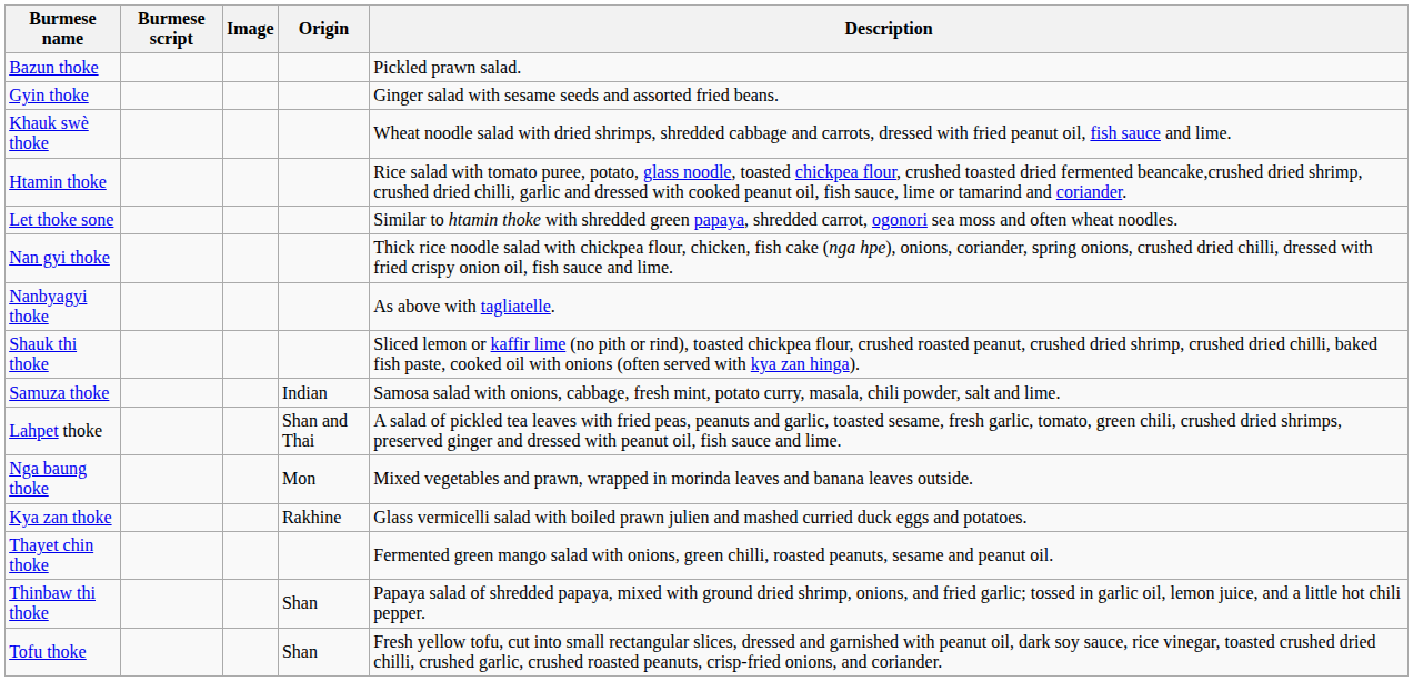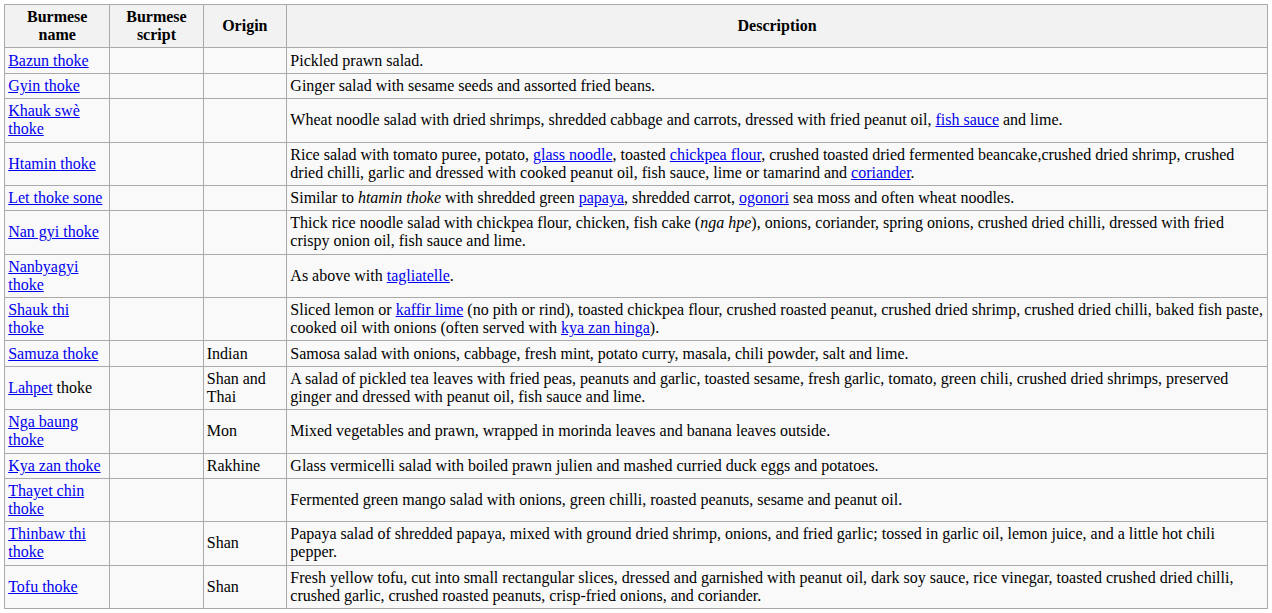 <table class="wikitable sortable" style="width:100%;">
 <tr>
 <th>Burmese name</th>
 <th>Burmese script</th>
-<th>Image</th>
 <th>Origin</th>
 <th>Description</th>
 </tr>
 <tr>
 <td><a href='#'>Bazun thoke</a></td>
-<td></td>
 <td></td>
 <td></td>
 <td>Pickled prawn salad.</td>
 </tr>
 <tr>
 <td><a href='#'>Gyin thoke</a></td>
 <td></td>
 <td></td>
-<td></td>
 <td>Ginger salad with sesame seeds and assorted fried beans.</td>
 </tr>
 <tr>
 <td><a href='#'>Khauk swè thoke</a></td>
-<td></td>
 <td></td>
 <td></td>
 <td>Wheat noodle salad with dried shrimps, shredded cabbage and carrots, dressed with fried peanut oil, <a href='#'>fish sauce</a> and lime.</td>
 </tr>
 <tr>
 <td><a href='#'>Htamin thoke</a></td>
 <td></td>
 <td></td>
-<td></td>
 <td>Rice salad with tomato puree, potato, <a href='#'>glass noodle</a>, toasted <a href='#'>chickpea flour</a>, crushed toasted dried fermented beancake,crushed dried shrimp, crushed dried chilli, garlic and dressed with cooked peanut oil, fish sauce, lime or tamarind and <a href='#'>coriander</a>.</td>
 </tr>
 <tr>
 <td><a href='#'>Let thoke sone</a></td>
-<td></td>
 <td></td>
 <td></td>
 <td>Similar to <em>htamin thoke</em> with shredded green <a href='#'>papaya</a>, shredded carrot, <a href='#'>ogonori</a> sea moss and often wheat noodles.</td>
 </tr>
 <tr>
 <td><a href='#'>Nan gyi thoke</a></td>
 <td></td>
 <td></td>
-<td></td>
 <td>Thick rice noodle salad with chickpea flour, chicken, fish cake (<em>nga hpe</em>), onions, coriander, spring onions, crushed dried chilli, dressed with fried crispy onion oil, fish sauce and lime.</td>
 </tr>
 <tr>
 <td><a href='#'>Nanbyagyi thoke</a></td>
-<td></td>
 <td></td>
 <td></td>
 <td>As above with <a href='#'>tagliatelle</a>.</td>
 </tr>
 <tr>
 <td><a href='#'>Shauk thi thoke</a></td>
 <td></td>
 <td></td>
-<td></td>
 <td>Sliced lemon or <a href='#'>kaffir lime</a> (no pith or rind), toasted chickpea flour, crushed roasted peanut, crushed dried shrimp, crushed dried chilli, baked fish paste, cooked oil with onions (often served with <a href='#'>kya zan hinga</a>).</td>
 </tr>
 <tr>
 <td><a href='#'>Samuza thoke</a></td>
-<td></td>
 <td></td>
 <td>Indian</td>
 <td>Samosa salad with onions, cabbage, fresh mint, potato curry, masala, chili powder, salt and lime.</td>
 </tr>
 <tr>
 <td><a href='#'>Lahpet</a> thoke</td>
 <td></td>
-<td></td>
 <td>Shan and Thai</td>
 <td>A salad of pickled tea leaves with fried peas, peanuts and garlic, toasted sesame, fresh garlic, tomato, green chili, crushed dried shrimps, preserved ginger and dressed with peanut oil, fish sauce and lime.</td>
 </tr>
 <tr>
 <td><a href='#'>Nga baung thoke</a></td>
 <td></td>
-<td></td>
 <td>Mon</td>
 <td>Mixed vegetables and prawn, wrapped in morinda leaves and banana leaves outside.</td>
 </tr>
 <tr>
 <td><a href='#'>Kya zan thoke</a></td>
-<td></td>
 <td></td>
 <td>Rakhine</td>
 <td>Glass vermicelli salad with boiled prawn julien and mashed curried duck eggs and potatoes.</td>
 </tr>
 <tr>
 <td><a href='#'>Thayet chin thoke</a></td>
 <td></td>
 <td></td>
-<td></td>
 <td>Fermented green mango salad with onions, green chilli, roasted peanuts, sesame and peanut oil.</td>
 </tr>
 <tr>
 <td><a href='#'>Thinbaw thi thoke</a></td>
-<td></td>
 <td></td>
 <td>Shan</td>
 <td>Papaya salad of shredded papaya, mixed with ground dried shrimp, onions, and fried garlic; tossed in garlic oil, lemon juice, and a little hot chili pepper.</td>
 </tr>
 <tr>
 <td><a href='#'>Tofu thoke</a></td>
 <td></td>
-<td></td>
 <td>Shan</td>
 <td>Fresh yellow tofu, cut into small rectangular slices, dressed and garnished with peanut oil, dark soy sauce, rice vinegar, toasted crushed dried chilli, crushed garlic, crushed roasted peanuts, crisp-fried onions, and coriander.</td>
 </tr>
 </table>
